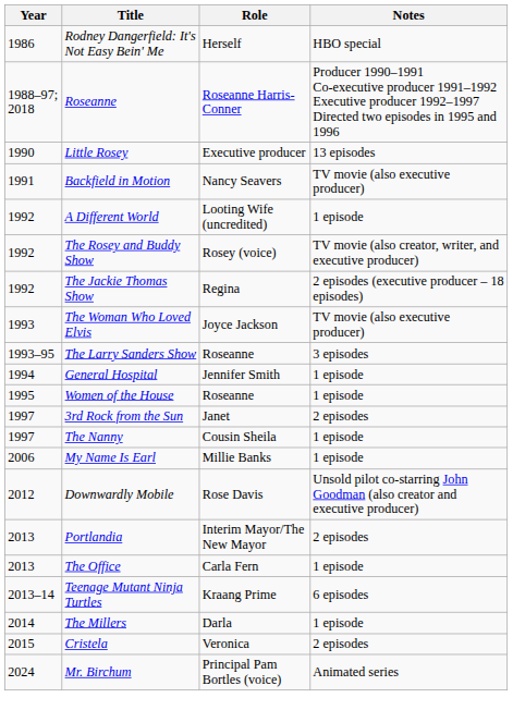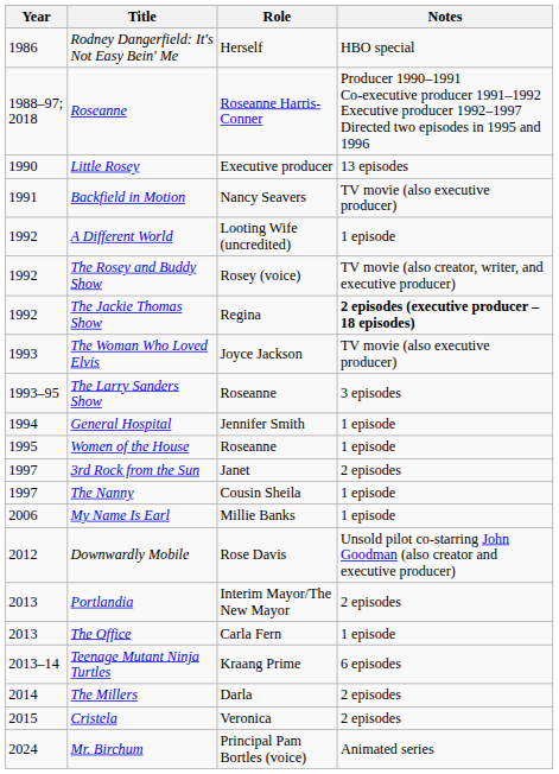 <table class="wikitable sortable">
 <tr>
 <th scope="col">Year</th>
 <th scope="col">Title</th>
 <th scope="col">Role</th>
 <th scope="col" class="unsortable">Notes</th>
 </tr>
 <tr>
 <td>1986</td>
 <td><em>Rodney Dangerfield: It's Not Easy Bein' Me</em></td>
 <td>Herself</td>
 <td>HBO special</td>
 </tr>
 <tr>
 <td>1988–97; 2018</td>
 <td><em><a href='#'>Roseanne</a></em></td>
 <td><a href='#'>Roseanne Harris-Conner</a></td>
 <td>Producer 1990–1991<br>Co-executive producer 1991–1992<br>Executive producer 1992–1997<br>Directed two episodes in 1995 and 1996</td>
 </tr>
 <tr>
 <td>1990</td>
 <td><em><a href='#'>Little Rosey</a></em></td>
 <td>Executive producer</td>
 <td>13 episodes</td>
 </tr>
 <tr>
 <td>1991</td>
 <td><em><a href='#'>Backfield in Motion</a></em></td>
 <td>Nancy Seavers</td>
 <td>TV movie (also executive producer)</td>
 </tr>
 <tr>
 <td>1992</td>
 <td><em><a href='#'>A Different World</a></em></td>
 <td>Looting Wife (uncredited)</td>
 <td>1 episode</td>
 </tr>
 <tr>
 <td>1992</td>
 <td><em><a href='#'>The Rosey and Buddy Show</a></em></td>
 <td>Rosey (voice)</td>
 <td>TV movie (also creator, writer, and executive producer)</td>
 </tr>
 <tr>
 <td>1992</td>
 <td><em><a href='#'>The Jackie Thomas Show</a></em></td>
 <td>Regina</td>
-<td>2 episodes (executive producer – 18 episodes)</td>
+<td><strong>2 episodes (executive producer – 18 episodes)</strong></td>
 </tr>
 <tr>
 <td>1993</td>
 <td><em><a href='#'>The Woman Who Loved Elvis</a></em></td>
 <td>Joyce Jackson</td>
 <td>TV movie (also executive producer)</td>
 </tr>
 <tr>
 <td>1993–95</td>
 <td><em><a href='#'>The Larry Sanders Show</a></em></td>
 <td>Roseanne</td>
 <td>3 episodes</td>
 </tr>
 <tr>
 <td>1994</td>
 <td><em><a href='#'>General Hospital</a></em></td>
 <td>Jennifer Smith</td>
 <td>1 episode</td>
 </tr>
 <tr>
 <td>1995</td>
 <td><em><a href='#'>Women of the House</a></em></td>
 <td>Roseanne</td>
 <td>1 episode</td>
 </tr>
 <tr>
 <td>1997</td>
 <td><em><a href='#'>3rd Rock from the Sun</a></em></td>
 <td>Janet</td>
 <td>2 episodes</td>
 </tr>
 <tr>
 <td>1997</td>
 <td><em><a href='#'>The Nanny</a></em></td>
 <td>Cousin Sheila</td>
 <td>1 episode</td>
 </tr>
 <tr>
 <td>2006</td>
 <td><em><a href='#'>My Name Is Earl</a></em></td>
 <td>Millie Banks</td>
 <td>1 episode</td>
 </tr>
 <tr>
 <td>2012</td>
 <td><em>Downwardly Mobile</em></td>
 <td>Rose Davis</td>
 <td>Unsold pilot co-starring <a href='#'>John Goodman</a> (also creator and executive producer)</td>
 </tr>
 <tr>
 <td>2013</td>
 <td><em><a href='#'>Portlandia</a></em></td>
 <td>Interim Mayor/The New Mayor</td>
 <td>2 episodes</td>
 </tr>
 <tr>
 <td>2013</td>
 <td><em><a href='#'>The Office</a></em></td>
 <td>Carla Fern</td>
 <td>1 episode</td>
 </tr>
 <tr>
 <td>2013–14</td>
 <td><em><a href='#'>Teenage Mutant Ninja Turtles</a></em></td>
 <td>Kraang Prime</td>
 <td>6 episodes</td>
 </tr>
 <tr>
 <td>2014</td>
 <td><em><a href='#'>The Millers</a></em></td>
 <td>Darla</td>
-<td>1 episode</td>
+<td>2 episodes</td>
 </tr>
 <tr>
 <td>2015</td>
 <td><em><a href='#'>Cristela</a></em></td>
 <td>Veronica</td>
 <td>2 episodes</td>
 </tr>
 <tr>
 <td>2024</td>
 <td><em><a href='#'>Mr. Birchum</a></em></td>
 <td>Principal Pam Bortles (voice)</td>
 <td>Animated series</td>
 </tr>
 </table>
